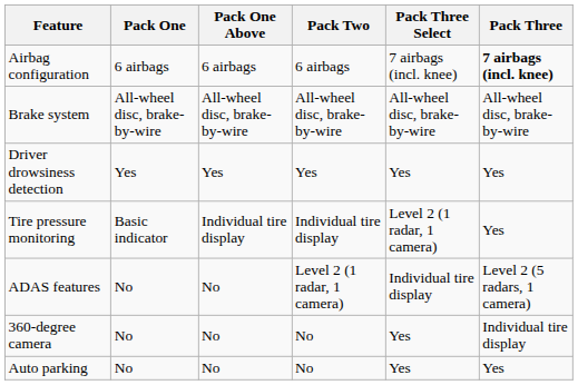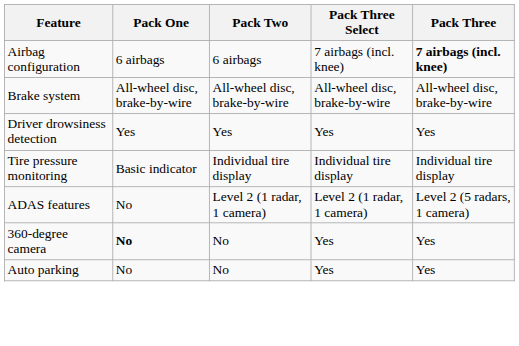 <table class="wikitable">
 <tr>
 <th>Feature</th>
 <th>Pack One</th>
-<th>Pack One Above</th>
 <th>Pack Two</th>
 <th>Pack Three Select</th>
 <th>Pack Three</th>
 </tr>
 <tr>
 <td>Airbag configuration</td>
-<td>6 airbags</td>
 <td>6 airbags</td>
 <td>6 airbags</td>
 <td>7 airbags (incl. knee)</td>
 <td><strong>7 airbags (incl. knee)</strong></td>
 </tr>
 <tr>
 <td>Brake system</td>
 <td>All-wheel disc, brake-by-wire</td>
 <td>All-wheel disc, brake-by-wire</td>
 <td>All-wheel disc, brake-by-wire</td>
 <td>All-wheel disc, brake-by-wire</td>
-<td>All-wheel disc, brake-by-wire</td>
 </tr>
 <tr>
 <td>Driver drowsiness detection</td>
-<td>Yes</td>
 <td>Yes</td>
 <td>Yes</td>
 <td>Yes</td>
 <td>Yes</td>
 </tr>
 <tr>
 <td>Tire pressure monitoring</td>
 <td>Basic indicator</td>
 <td>Individual tire display</td>
 <td>Individual tire display</td>
-<td>Level 2 (1 radar, 1 camera)</td>
-<td>Yes</td>
+<td>Individual tire display</td>
 </tr>
 <tr>
 <td>ADAS features</td>
 <td>No</td>
-<td>No</td>
 <td>Level 2 (1 radar, 1 camera)</td>
-<td>Individual tire display</td>
+<td>Level 2 (1 radar, 1 camera)</td>
 <td>Level 2 (5 radars, 1 camera)</td>
 </tr>
 <tr>
 <td>360-degree camera</td>
-<td>No</td>
-<td>No</td>
+<td><strong>No</strong></td>
 <td>No</td>
 <td>Yes</td>
-<td>Individual tire display</td>
+<td>Yes</td>
 </tr>
 <tr>
 <td>Auto parking</td>
-<td>No</td>
 <td>No</td>
 <td>No</td>
 <td>Yes</td>
 <td>Yes</td>
 </tr>
 </table>
